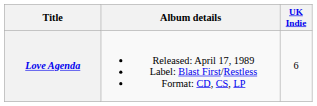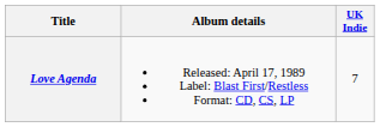 <table class="wikitable plainrowheaders" style="text-align:center;">
 <tr>
 <th scope="col" rowspan="1" style="width:9em;">Title</th>
 <th scope="col" rowspan="1" style="width:17em;">Album details</th>
 <th scope="col" rowspan="1" style="width:3em;font-size:90%;"><a href='#'>UK Indie</a><br></th>
 </tr>
 <tr>
 <th scope="row"><em><a href='#'>Love Agenda</a></em></th>
 <td><br><ul><li>Released: April 17, 1989</li><li>Label: <a href='#'>Blast First</a>/<a href='#'>Restless</a></li><li>Format: <a href='#'>CD</a>, <a href='#'>CS</a>, <a href='#'>LP</a></li></ul></td>
-<td>6</td>
+<td>7</td>
 </tr>
 </table>
